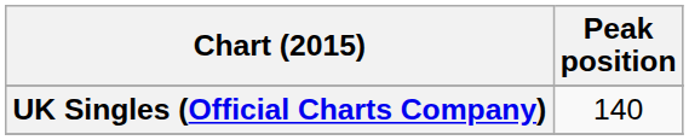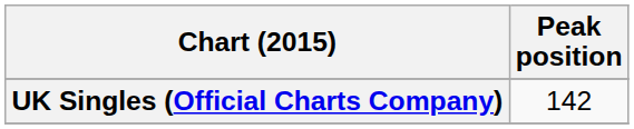 <table class="wikitable sortable plainrowheaders" style="text-align:center">
 <tr>
 <th>Chart (2015)</th>
 <th>Peak<br>position</th>
 </tr>
 <tr>
 </tr>
 <tr>
 </tr>
 <tr>
 </tr>
 <tr>
 <th scope="row">UK Singles (<a href='#'>Official Charts Company</a>)</th>
-<td style="text-align:center;">140</td>
+<td style="text-align:center;">142</td>
 </tr>
 <tr>
 </tr>
 </table>
